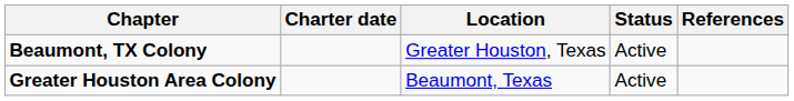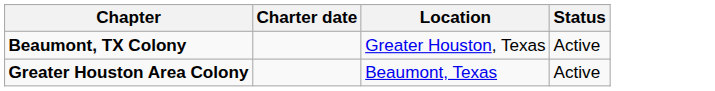 <table class="wikitable">
 <tr>
 <th>Chapter</th>
 <th>Charter date</th>
 <th>Location</th>
 <th>Status</th>
-<th>References</th>
 </tr>
 <tr>
 <td><strong>Beaumont, TX Colony</strong></td>
 <td></td>
 <td><a href='#'>Greater Houston</a>, Texas</td>
 <td>Active</td>
-<td></td>
 </tr>
 <tr>
 <td><strong>Greater Houston Area Colony</strong></td>
 <td></td>
 <td><a href='#'>Beaumont, Texas</a></td>
 <td>Active</td>
-<td></td>
 </tr>
 </table>
